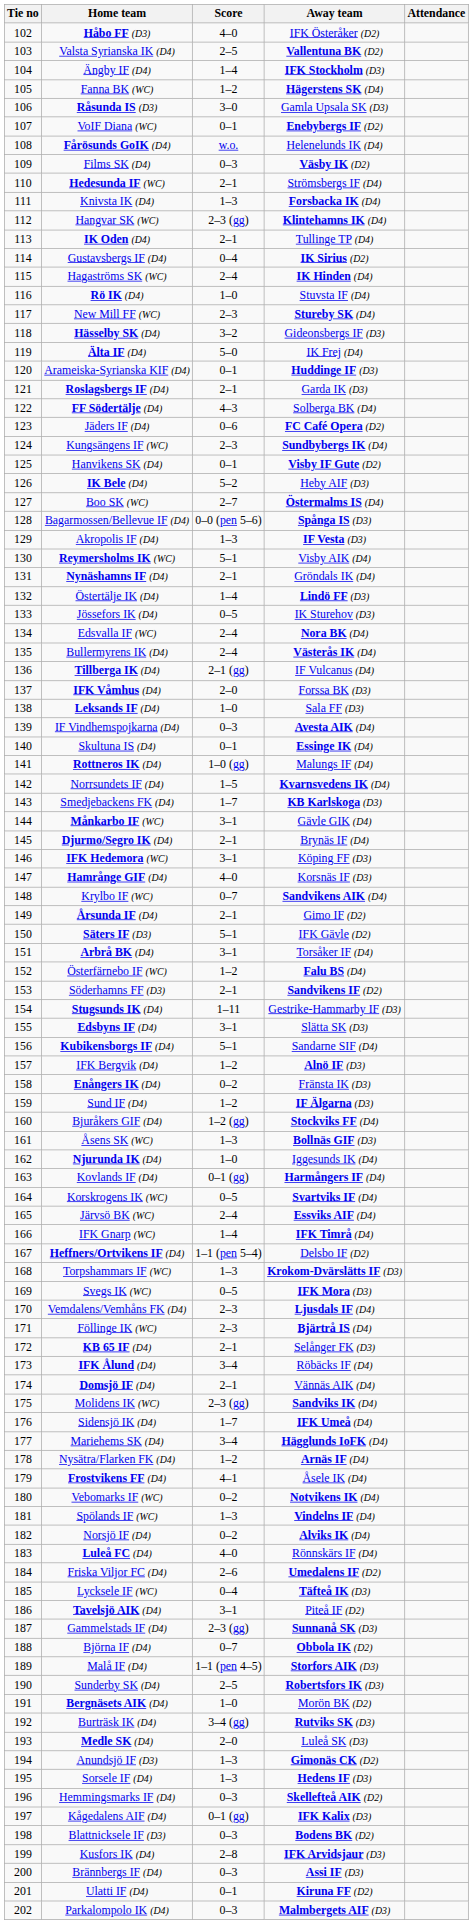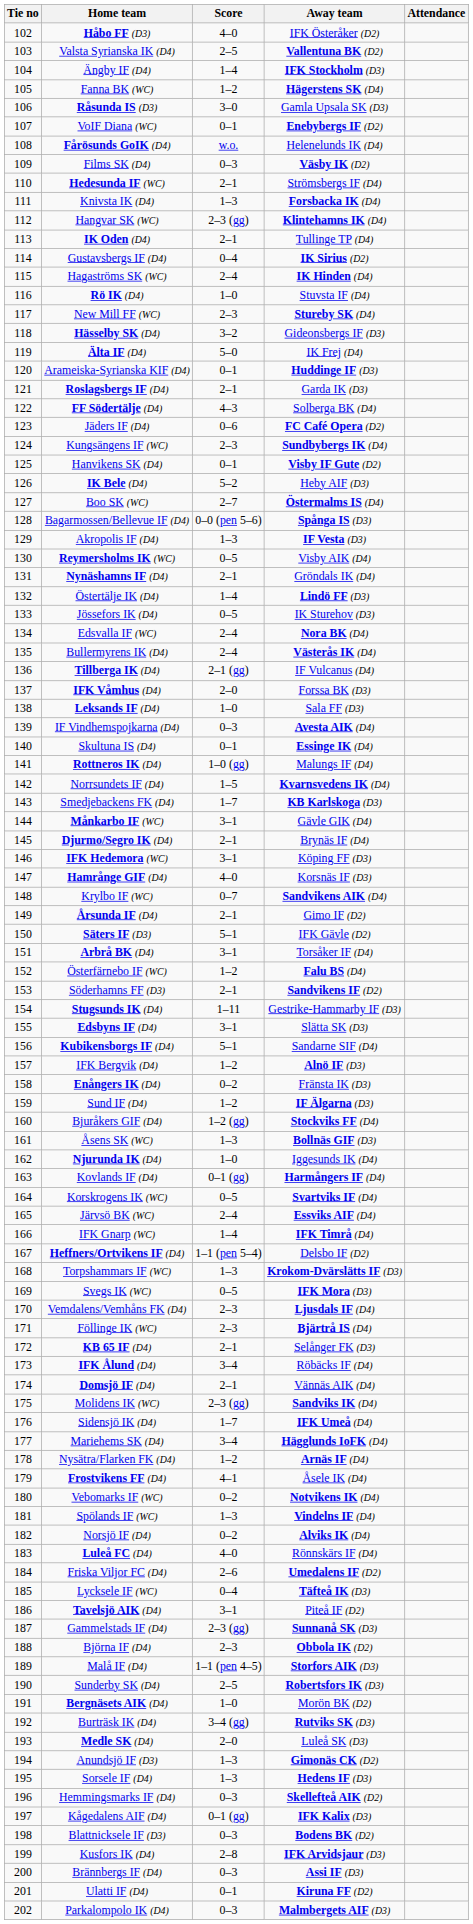 <table class="wikitable" style="text-align:center">
 <tr>
 <th style= width="40px">Tie no</th>
 <th style= width="150px">Home team</th>
 <th style= width="60px">Score</th>
 <th style= width="150px">Away team</th>
 <th style= width="30px">Attendance</th>
 </tr>
 <tr>
 <td>102</td>
 <td><strong><a href='#'>Håbo FF</a></strong> <em><small>(D3)</small></em></td>
 <td>4–0</td>
 <td><a href='#'>IFK Österåker</a> <em><small>(D2)</small></em></td>
 <td></td>
 </tr>
 <tr>
 <td>103</td>
 <td><a href='#'>Valsta Syrianska IK</a> <em><small>(D4)</small></em></td>
 <td>2–5</td>
 <td><strong><a href='#'>Vallentuna BK</a></strong> <em><small>(D2)</small></em></td>
 <td></td>
 </tr>
 <tr>
 <td>104</td>
 <td><a href='#'>Ängby IF</a> <em><small>(D4)</small></em></td>
 <td>1–4</td>
 <td><strong><a href='#'>IFK Stockholm</a></strong> <em><small>(D3)</small></em></td>
 <td></td>
 </tr>
 <tr>
 <td>105</td>
 <td><a href='#'>Fanna BK</a> <em><small>(WC)</small></em></td>
 <td>1–2</td>
 <td><strong><a href='#'>Hägerstens SK</a></strong> <em><small>(D4)</small></em></td>
 <td></td>
 </tr>
 <tr>
 <td>106</td>
 <td><strong><a href='#'>Råsunda IS</a></strong> <em><small>(D3)</small></em></td>
 <td>3–0</td>
 <td><a href='#'>Gamla Upsala SK</a> <em><small>(D3)</small></em></td>
 <td></td>
 </tr>
 <tr>
 <td>107</td>
 <td><a href='#'>VoIF Diana</a> <em><small>(WC)</small></em></td>
 <td>0–1</td>
 <td><strong><a href='#'>Enebybergs IF</a></strong> <em><small>(D2)</small></em></td>
 <td></td>
 </tr>
 <tr>
 <td>108</td>
 <td><strong><a href='#'>Fårösunds GoIK</a></strong> <em><small>(D4)</small></em></td>
 <td><a href='#'>w.o.</a></td>
 <td><a href='#'>Helenelunds IK</a> <em><small>(D4)</small></em></td>
 <td></td>
 </tr>
 <tr>
 <td>109</td>
 <td><a href='#'>Films SK</a> <em><small>(D4)</small></em></td>
 <td>0–3</td>
 <td><strong><a href='#'>Väsby IK</a></strong> <em><small>(D2)</small></em></td>
 <td></td>
 </tr>
 <tr>
 <td>110</td>
 <td><strong><a href='#'>Hedesunda IF</a></strong> <em><small>(WC)</small></em></td>
 <td>2–1</td>
 <td><a href='#'>Strömsbergs IF</a> <em><small>(D4)</small></em></td>
 <td></td>
 </tr>
 <tr>
 <td>111</td>
 <td><a href='#'>Knivsta IK</a> <em><small>(D4)</small></em></td>
 <td>1–3</td>
 <td><strong><a href='#'>Forsbacka IK</a></strong> <em><small>(D4)</small></em></td>
 <td></td>
 </tr>
 <tr>
 <td>112</td>
 <td><a href='#'>Hangvar SK</a> <em><small>(WC)</small></em></td>
 <td>2–3 (<a href='#'>gg</a>)</td>
 <td><strong><a href='#'>Klintehamns IK</a></strong> <em><small>(D4)</small></em></td>
 <td></td>
 </tr>
 <tr>
 <td>113</td>
 <td><strong><a href='#'>IK Oden</a></strong> <em><small>(D4)</small></em></td>
 <td>2–1</td>
 <td><a href='#'>Tullinge TP</a> <em><small>(D4)</small></em></td>
 <td></td>
 </tr>
 <tr>
 <td>114</td>
 <td><a href='#'>Gustavsbergs IF</a> <em><small>(D4)</small></em></td>
 <td>0–4</td>
 <td><strong><a href='#'>IK Sirius</a></strong> <em><small>(D2)</small></em></td>
 <td></td>
 </tr>
 <tr>
 <td>115</td>
 <td><a href='#'>Hagaströms SK</a> <em><small>(WC)</small></em></td>
 <td>2–4</td>
 <td><strong><a href='#'>IK Hinden</a></strong> <em><small>(D4)</small></em></td>
 <td></td>
 </tr>
 <tr>
 <td>116</td>
 <td><strong><a href='#'>Rö IK</a></strong> <em><small>(D4)</small></em></td>
 <td>1–0</td>
 <td><a href='#'>Stuvsta IF</a> <em><small>(D4)</small></em></td>
 <td></td>
 </tr>
 <tr>
 <td>117</td>
 <td><a href='#'>New Mill FF</a> <em><small>(WC)</small></em></td>
 <td>2–3</td>
 <td><strong><a href='#'>Stureby SK</a></strong> <em><small>(D4)</small></em></td>
 <td></td>
 </tr>
 <tr>
 <td>118</td>
 <td><strong><a href='#'>Hässelby SK</a></strong> <em><small>(D4)</small></em></td>
 <td>3–2</td>
 <td><a href='#'>Gideonsbergs IF</a> <em><small>(D3)</small></em></td>
 <td></td>
 </tr>
 <tr>
 <td>119</td>
 <td><strong><a href='#'>Älta IF</a></strong> <em><small>(D4)</small></em></td>
 <td>5–0</td>
 <td><a href='#'>IK Frej</a> <em><small>(D4)</small></em></td>
 <td></td>
 </tr>
 <tr>
 <td>120</td>
 <td><a href='#'>Arameiska-Syrianska KIF</a> <em><small>(D4)</small></em></td>
 <td>0–1</td>
 <td><strong><a href='#'>Huddinge IF</a></strong> <em><small>(D3)</small></em></td>
 <td></td>
 </tr>
 <tr>
 <td>121</td>
 <td><strong><a href='#'>Roslagsbergs IF</a></strong> <em><small>(D4)</small></em></td>
 <td>2–1</td>
 <td><a href='#'>Garda IK</a> <em><small>(D3)</small></em></td>
 <td></td>
 </tr>
 <tr>
 <td>122</td>
 <td><strong><a href='#'>FF Södertälje</a></strong> <em><small>(D4)</small></em></td>
 <td>4–3</td>
 <td><a href='#'>Solberga BK</a> <em><small>(D4)</small></em></td>
 <td></td>
 </tr>
 <tr>
 <td>123</td>
 <td><a href='#'>Jäders IF</a> <em><small>(D4)</small></em></td>
 <td>0–6</td>
 <td><strong><a href='#'>FC Café Opera</a></strong> <em><small>(D2)</small></em></td>
 <td></td>
 </tr>
 <tr>
 <td>124</td>
 <td><a href='#'>Kungsängens IF</a> <em><small>(WC)</small></em></td>
 <td>2–3</td>
 <td><strong><a href='#'>Sundbybergs IK</a></strong> <em><small>(D4)</small></em></td>
 <td></td>
 </tr>
 <tr>
 <td>125</td>
 <td><a href='#'>Hanvikens SK</a> <em><small>(D4)</small></em></td>
 <td>0–1</td>
 <td><strong><a href='#'>Visby IF Gute</a></strong> <em><small>(D2)</small></em></td>
 <td></td>
 </tr>
 <tr>
 <td>126</td>
 <td><strong><a href='#'>IK Bele</a></strong> <em><small>(D4)</small></em></td>
 <td>5–2</td>
 <td><a href='#'>Heby AIF</a> <em><small>(D3)</small></em></td>
 <td></td>
 </tr>
 <tr>
 <td>127</td>
 <td><a href='#'>Boo SK</a> <em><small>(WC)</small></em></td>
 <td>2–7</td>
 <td><strong><a href='#'>Östermalms IS</a></strong> <em><small>(D4)</small></em></td>
 <td></td>
 </tr>
 <tr>
 <td>128</td>
 <td><a href='#'>Bagarmossen/Bellevue IF</a> <em><small>(D4)</small></em></td>
 <td>0–0 (<a href='#'>pen</a> 5–6)</td>
 <td><strong><a href='#'>Spånga IS</a></strong> <em><small>(D3)</small></em></td>
 <td></td>
 </tr>
 <tr>
 <td>129</td>
 <td><a href='#'>Akropolis IF</a> <em><small>(D4)</small></em></td>
 <td>1–3</td>
 <td><strong><a href='#'>IF Vesta</a></strong> <em><small>(D3)</small></em></td>
 <td></td>
 </tr>
 <tr>
 <td>130</td>
 <td><strong><a href='#'>Reymersholms IK</a></strong> <em><small>(WC)</small></em></td>
-<td>5–1</td>
+<td>0–5</td>
 <td><a href='#'>Visby AIK</a> <em><small>(D4)</small></em></td>
 <td></td>
 </tr>
 <tr>
 <td>131</td>
 <td><strong><a href='#'>Nynäshamns IF</a></strong> <em><small>(D4)</small></em></td>
 <td>2–1</td>
 <td><a href='#'>Gröndals IK</a> <em><small>(D4)</small></em></td>
 <td></td>
 </tr>
 <tr>
 <td>132</td>
 <td><a href='#'>Östertälje IK</a> <em><small>(D4)</small></em></td>
 <td>1–4</td>
 <td><strong><a href='#'>Lindö FF</a></strong> <em><small>(D3)</small></em></td>
 <td></td>
 </tr>
 <tr>
 <td>133</td>
 <td><a href='#'>Jössefors IK</a> <em><small>(D4)</small></em></td>
 <td>0–5</td>
 <td><a href='#'>IK Sturehov</a> <em><small>(D3)</small></em></td>
 <td></td>
 </tr>
 <tr>
 <td>134</td>
 <td><a href='#'>Edsvalla IF</a> <em><small>(WC)</small></em></td>
 <td>2–4</td>
 <td><strong><a href='#'>Nora BK</a></strong> <em><small>(D4)</small></em></td>
 <td></td>
 </tr>
 <tr>
 <td>135</td>
 <td><a href='#'>Bullermyrens IK</a> <em><small>(D4)</small></em></td>
 <td>2–4</td>
 <td><strong><a href='#'>Västerås IK</a></strong> <em><small>(D4)</small></em></td>
 <td></td>
 </tr>
 <tr>
 <td>136</td>
 <td><strong><a href='#'>Tillberga IK</a></strong> <em><small>(D4)</small></em></td>
 <td>2–1 (<a href='#'>gg</a>)</td>
 <td><a href='#'>IF Vulcanus</a> <em><small>(D4)</small></em></td>
 <td></td>
 </tr>
 <tr>
 <td>137</td>
 <td><strong><a href='#'>IFK Våmhus</a></strong> <em><small>(D4)</small></em></td>
 <td>2–0</td>
 <td><a href='#'>Forssa BK</a> <em><small>(D3)</small></em></td>
 <td></td>
 </tr>
 <tr>
 <td>138</td>
 <td><strong><a href='#'>Leksands IF</a></strong> <em><small>(D4)</small></em></td>
 <td>1–0</td>
 <td><a href='#'>Sala FF</a> <em><small>(D3)</small></em></td>
 <td></td>
 </tr>
 <tr>
 <td>139</td>
 <td><a href='#'>IF Vindhemspojkarna</a> <em><small>(D4)</small></em></td>
 <td>0–3</td>
 <td><strong><a href='#'>Avesta AIK</a></strong> <em><small>(D4)</small></em></td>
 <td></td>
 </tr>
 <tr>
 <td>140</td>
 <td><a href='#'>Skultuna IS</a> <em><small>(D4)</small></em></td>
 <td>0–1</td>
 <td><strong><a href='#'>Essinge IK</a></strong> <em><small>(D4)</small></em></td>
 <td></td>
 </tr>
 <tr>
 <td>141</td>
 <td><strong><a href='#'>Rottneros IK</a></strong> <em><small>(D4)</small></em></td>
 <td>1–0 (<a href='#'>gg</a>)</td>
 <td><a href='#'>Malungs IF</a> <em><small>(D4)</small></em></td>
 <td></td>
 </tr>
 <tr>
 <td>142</td>
 <td><a href='#'>Norrsundets IF</a> <em><small>(D4)</small></em></td>
 <td>1–5</td>
 <td><strong><a href='#'>Kvarnsvedens IK</a></strong> <em><small>(D4)</small></em></td>
 <td></td>
 </tr>
 <tr>
 <td>143</td>
 <td><a href='#'>Smedjebackens FK</a> <em><small>(D4)</small></em></td>
 <td>1–7</td>
 <td><strong><a href='#'>KB Karlskoga</a></strong> <em><small>(D3)</small></em></td>
 <td></td>
 </tr>
 <tr>
 <td>144</td>
 <td><strong><a href='#'>Månkarbo IF</a></strong> <em><small>(WC)</small></em></td>
 <td>3–1</td>
 <td><a href='#'>Gävle GIK</a> <em><small>(D4)</small></em></td>
 <td></td>
 </tr>
 <tr>
 <td>145</td>
 <td><strong><a href='#'>Djurmo/Segro IK</a></strong> <em><small>(D4)</small></em></td>
 <td>2–1</td>
 <td><a href='#'>Brynäs IF</a> <em><small>(D4)</small></em></td>
 <td></td>
 </tr>
 <tr>
 <td>146</td>
 <td><strong><a href='#'>IFK Hedemora</a></strong> <em><small>(WC)</small></em></td>
 <td>3–1</td>
 <td><a href='#'>Köping FF</a> <em><small>(D3)</small></em></td>
 <td></td>
 </tr>
 <tr>
 <td>147</td>
 <td><strong><a href='#'>Hamrånge GIF</a></strong> <em><small>(D4)</small></em></td>
 <td>4–0</td>
 <td><a href='#'>Korsnäs IF</a> <em><small>(D3)</small></em></td>
 <td></td>
 </tr>
 <tr>
 <td>148</td>
 <td><a href='#'>Krylbo IF</a> <em><small>(WC)</small></em></td>
 <td>0–7</td>
 <td><strong><a href='#'>Sandvikens AIK</a></strong> <em><small>(D4)</small></em></td>
 <td></td>
 </tr>
 <tr>
 <td>149</td>
 <td><strong><a href='#'>Årsunda IF</a></strong> <em><small>(D4)</small></em></td>
 <td>2–1</td>
 <td><a href='#'>Gimo IF</a> <em><small>(D2)</small></em></td>
 <td></td>
 </tr>
 <tr>
 <td>150</td>
 <td><strong><a href='#'>Säters IF</a></strong> <em><small>(D3)</small></em></td>
 <td>5–1</td>
 <td><a href='#'>IFK Gävle</a> <em><small>(D2)</small></em></td>
 <td></td>
 </tr>
 <tr>
 <td>151</td>
 <td><strong><a href='#'>Arbrå BK</a></strong> <em><small>(D4)</small></em></td>
 <td>3–1</td>
 <td><a href='#'>Torsåker IF</a> <em><small>(D4)</small></em></td>
 <td></td>
 </tr>
 <tr>
 <td>152</td>
 <td><a href='#'>Österfärnebo IF</a> <em><small>(WC)</small></em></td>
 <td>1–2</td>
 <td><strong><a href='#'>Falu BS</a></strong> <em><small>(D4)</small></em></td>
 <td></td>
 </tr>
 <tr>
 <td>153</td>
 <td><a href='#'>Söderhamns FF</a> <em><small>(D3)</small></em></td>
 <td>2–1</td>
 <td><strong><a href='#'>Sandvikens IF</a></strong> <em><small>(D2)</small></em></td>
 <td></td>
 </tr>
 <tr>
 <td>154</td>
 <td><strong><a href='#'>Stugsunds IK</a></strong> <em><small>(D4)</small></em></td>
 <td>1–11</td>
 <td><a href='#'>Gestrike-Hammarby IF</a> <em><small>(D3)</small></em></td>
 <td></td>
 </tr>
 <tr>
 <td>155</td>
 <td><strong><a href='#'>Edsbyns IF</a></strong> <em><small>(D4)</small></em></td>
 <td>3–1</td>
 <td><a href='#'>Slätta SK</a> <em><small>(D3)</small></em></td>
 <td></td>
 </tr>
 <tr>
 <td>156</td>
 <td><strong><a href='#'>Kubikensborgs IF</a></strong> <em><small>(D4)</small></em></td>
 <td>5–1</td>
 <td><a href='#'>Sandarne SIF</a> <em><small>(D4)</small></em></td>
 <td></td>
 </tr>
 <tr>
 <td>157</td>
 <td><a href='#'>IFK Bergvik</a> <em><small>(D4)</small></em></td>
 <td>1–2</td>
 <td><strong><a href='#'>Alnö IF</a></strong> <em><small>(D3)</small></em></td>
 <td></td>
 </tr>
 <tr>
 <td>158</td>
 <td><strong><a href='#'>Enångers IK</a></strong> <em><small>(D4)</small></em></td>
 <td>0–2</td>
 <td><a href='#'>Fränsta IK</a> <em><small>(D3)</small></em></td>
 <td></td>
 </tr>
 <tr>
 <td>159</td>
 <td><a href='#'>Sund IF</a> <em><small>(D4)</small></em></td>
 <td>1–2</td>
 <td><strong><a href='#'>IF Älgarna</a></strong> <em><small>(D3)</small></em></td>
 <td></td>
 </tr>
 <tr>
 <td>160</td>
 <td><a href='#'>Bjuråkers GIF</a> <em><small>(D4)</small></em></td>
 <td>1–2 (<a href='#'>gg</a>)</td>
 <td><strong><a href='#'>Stockviks FF</a></strong> <em><small>(D4)</small></em></td>
 <td></td>
 </tr>
 <tr>
 <td>161</td>
 <td><a href='#'>Åsens SK</a> <em><small>(WC)</small></em></td>
 <td>1–3</td>
 <td><strong><a href='#'>Bollnäs GIF</a></strong> <em><small>(D3)</small></em></td>
 <td></td>
 </tr>
 <tr>
 <td>162</td>
 <td><strong><a href='#'>Njurunda IK</a></strong> <em><small>(D4)</small></em></td>
 <td>1–0</td>
 <td><a href='#'>Iggesunds IK</a> <em><small>(D4)</small></em></td>
 <td></td>
 </tr>
 <tr>
 <td>163</td>
 <td><a href='#'>Kovlands IF</a> <em><small>(D4)</small></em></td>
 <td>0–1 (<a href='#'>gg</a>)</td>
 <td><strong><a href='#'>Harmångers IF</a></strong> <em><small>(D4)</small></em></td>
 <td></td>
 </tr>
 <tr>
 <td>164</td>
 <td><a href='#'>Korskrogens IK</a> <em><small>(WC)</small></em></td>
 <td>0–5</td>
 <td><strong><a href='#'>Svartviks IF</a></strong> <em><small>(D4)</small></em></td>
 <td></td>
 </tr>
 <tr>
 <td>165</td>
 <td><a href='#'>Järvsö BK</a> <em><small>(WC)</small></em></td>
 <td>2–4</td>
 <td><strong><a href='#'>Essviks AIF</a></strong> <em><small>(D4)</small></em></td>
 <td></td>
 </tr>
 <tr>
 <td>166</td>
 <td><a href='#'>IFK Gnarp</a> <em><small>(WC)</small></em></td>
 <td>1–4</td>
 <td><strong><a href='#'>IFK Timrå</a></strong> <em><small>(D4)</small></em></td>
 <td></td>
 </tr>
 <tr>
 <td>167</td>
 <td><strong><a href='#'>Heffners/Ortvikens IF</a></strong> <em><small>(D4)</small></em></td>
 <td>1–1 (<a href='#'>pen</a> 5–4)</td>
 <td><a href='#'>Delsbo IF</a> <em><small>(D2)</small></em></td>
 <td></td>
 </tr>
 <tr>
 <td>168</td>
 <td><a href='#'>Torpshammars IF</a> <em><small>(WC)</small></em></td>
 <td>1–3</td>
 <td><strong><a href='#'>Krokom-Dvärslätts IF</a></strong> <em><small>(D3)</small></em></td>
 <td></td>
 </tr>
 <tr>
 <td>169</td>
 <td><a href='#'>Svegs IK</a> <em><small>(WC)</small></em></td>
 <td>0–5</td>
 <td><strong><a href='#'>IFK Mora</a></strong> <em><small>(D3)</small></em></td>
 <td></td>
 </tr>
 <tr>
 <td>170</td>
 <td><a href='#'>Vemdalens/Vemhåns FK</a> <em><small>(D4)</small></em></td>
 <td>2–3</td>
 <td><strong><a href='#'>Ljusdals IF</a></strong> <em><small>(D4)</small></em></td>
 <td></td>
 </tr>
 <tr>
 <td>171</td>
 <td><a href='#'>Föllinge IK</a> <em><small>(WC)</small></em></td>
 <td>2–3</td>
 <td><strong><a href='#'>Bjärtrå IS</a></strong> <em><small>(D4)</small></em></td>
 <td></td>
 </tr>
 <tr>
 <td>172</td>
 <td><strong><a href='#'>KB 65 IF</a></strong> <em><small>(D4)</small></em></td>
 <td>2–1</td>
 <td><a href='#'>Selånger FK</a> <em><small>(D3)</small></em></td>
 <td></td>
 </tr>
 <tr>
 <td>173</td>
 <td><strong><a href='#'>IFK Ålund</a></strong> <em><small>(D4)</small></em></td>
 <td>3–4</td>
 <td><a href='#'>Röbäcks IF</a> <em><small>(D4)</small></em></td>
 <td></td>
 </tr>
 <tr>
 <td>174</td>
 <td><strong><a href='#'>Domsjö IF</a></strong> <em><small>(D4)</small></em></td>
 <td>2–1</td>
 <td><a href='#'>Vännäs AIK</a> <em><small>(D4)</small></em></td>
 <td></td>
 </tr>
 <tr>
 <td>175</td>
 <td><a href='#'>Molidens IK</a> <em><small>(WC)</small></em></td>
 <td>2–3 (<a href='#'>gg</a>)</td>
 <td><strong><a href='#'>Sandviks IK</a></strong> <em><small>(D4)</small></em></td>
 <td></td>
 </tr>
 <tr>
 <td>176</td>
 <td><a href='#'>Sidensjö IK</a> <em><small>(D4)</small></em></td>
 <td>1–7</td>
 <td><strong><a href='#'>IFK Umeå</a></strong> <em><small>(D4)</small></em></td>
 <td></td>
 </tr>
 <tr>
 <td>177</td>
 <td><a href='#'>Mariehems SK</a> <em><small>(D4)</small></em></td>
 <td>3–4</td>
 <td><strong><a href='#'>Hägglunds IoFK</a></strong> <em><small>(D4)</small></em></td>
 <td></td>
 </tr>
 <tr>
 <td>178</td>
 <td><a href='#'>Nysätra/Flarken FK</a> <em><small>(D4)</small></em></td>
 <td>1–2</td>
 <td><strong><a href='#'>Arnäs IF</a></strong> <em><small>(D4)</small></em></td>
 <td></td>
 </tr>
 <tr>
 <td>179</td>
 <td><strong><a href='#'>Frostvikens FF</a></strong> <em><small>(D4)</small></em></td>
 <td>4–1</td>
 <td><a href='#'>Åsele IK</a> <em><small>(D4)</small></em></td>
 <td></td>
 </tr>
 <tr>
 <td>180</td>
 <td><a href='#'>Vebomarks IF</a> <em><small>(WC)</small></em></td>
 <td>0–2</td>
 <td><strong><a href='#'>Notvikens IK</a></strong> <em><small>(D4)</small></em></td>
 <td></td>
 </tr>
 <tr>
 <td>181</td>
 <td><a href='#'>Spölands IF</a> <em><small>(WC)</small></em></td>
 <td>1–3</td>
 <td><strong><a href='#'>Vindelns IF</a></strong> <em><small>(D4)</small></em></td>
 <td></td>
 </tr>
 <tr>
 <td>182</td>
 <td><a href='#'>Norsjö IF</a> <em><small>(D4)</small></em></td>
 <td>0–2</td>
 <td><strong><a href='#'>Alviks IK</a></strong> <em><small>(D4)</small></em></td>
 <td></td>
 </tr>
 <tr>
 <td>183</td>
 <td><strong><a href='#'>Luleå FC</a></strong> <em><small>(D4)</small></em></td>
 <td>4–0</td>
 <td><a href='#'>Rönnskärs IF</a> <em><small>(D4)</small></em></td>
 <td></td>
 </tr>
 <tr>
 <td>184</td>
 <td><a href='#'>Friska Viljor FC</a> <em><small>(D4)</small></em></td>
 <td>2–6</td>
 <td><strong><a href='#'>Umedalens IF</a></strong> <em><small>(D2)</small></em></td>
 <td></td>
 </tr>
 <tr>
 <td>185</td>
 <td><a href='#'>Lycksele IF</a> <em><small>(WC)</small></em></td>
 <td>0–4</td>
 <td><strong><a href='#'>Täfteå IK</a></strong> <em><small>(D3)</small></em></td>
 <td></td>
 </tr>
 <tr>
 <td>186</td>
 <td><strong><a href='#'>Tavelsjö AIK</a></strong> <em><small>(D4)</small></em></td>
 <td>3–1</td>
 <td><a href='#'>Piteå IF</a> <em><small>(D2)</small></em></td>
 <td></td>
 </tr>
 <tr>
 <td>187</td>
 <td><a href='#'>Gammelstads IF</a> <em><small>(D4)</small></em></td>
 <td>2–3 (<a href='#'>gg</a>)</td>
 <td><strong><a href='#'>Sunnanå SK</a></strong> <em><small>(D3)</small></em></td>
 <td></td>
 </tr>
 <tr>
 <td>188</td>
 <td><a href='#'>Björna IF</a> <em><small>(D4)</small></em></td>
-<td>0–7</td>
+<td>2–3</td>
 <td><strong><a href='#'>Obbola IK</a></strong> <em><small>(D2)</small></em></td>
 <td></td>
 </tr>
 <tr>
 <td>189</td>
 <td><a href='#'>Malå IF</a> <em><small>(D4)</small></em></td>
 <td>1–1 (<a href='#'>pen</a> 4–5)</td>
 <td><strong><a href='#'>Storfors AIK</a></strong> <em><small>(D3)</small></em></td>
 <td></td>
 </tr>
 <tr>
 <td>190</td>
 <td><a href='#'>Sunderby SK</a> <em><small>(D4)</small></em></td>
 <td>2–5</td>
 <td><strong><a href='#'>Robertsfors IK</a></strong> <em><small>(D3)</small></em></td>
 <td></td>
 </tr>
 <tr>
 <td>191</td>
 <td><strong><a href='#'>Bergnäsets AIK</a></strong> <em><small>(D4)</small></em></td>
 <td>1–0</td>
 <td><a href='#'>Morön BK</a> <em><small>(D2)</small></em></td>
 <td></td>
 </tr>
 <tr>
 <td>192</td>
 <td><a href='#'>Burträsk IK</a> <em><small>(D4)</small></em></td>
 <td>3–4 (<a href='#'>gg</a>)</td>
 <td><strong><a href='#'>Rutviks SK</a></strong> <em><small>(D3)</small></em></td>
 <td></td>
 </tr>
 <tr>
 <td>193</td>
 <td><strong><a href='#'>Medle SK</a></strong> <em><small>(D4)</small></em></td>
 <td>2–0</td>
 <td><a href='#'>Luleå SK</a> <em><small>(D3)</small></em></td>
 <td></td>
 </tr>
 <tr>
 <td>194</td>
 <td><a href='#'>Anundsjö IF</a> <em><small>(D3)</small></em></td>
 <td>1–3</td>
 <td><strong><a href='#'>Gimonäs CK</a></strong> <em><small>(D2)</small></em></td>
 <td></td>
 </tr>
 <tr>
 <td>195</td>
 <td><a href='#'>Sorsele IF</a> <em><small>(D4)</small></em></td>
 <td>1–3</td>
 <td><strong><a href='#'>Hedens IF</a></strong> <em><small>(D3)</small></em></td>
 <td></td>
 </tr>
 <tr>
 <td>196</td>
 <td><a href='#'>Hemmingsmarks IF</a> <em><small>(D4)</small></em></td>
 <td>0–3</td>
 <td><strong><a href='#'>Skellefteå AIK</a></strong> <em><small>(D2)</small></em></td>
 <td></td>
 </tr>
 <tr>
 <td>197</td>
 <td><a href='#'>Kågedalens AIF</a> <em><small>(D4)</small></em></td>
 <td>0–1 (<a href='#'>gg</a>)</td>
 <td><strong><a href='#'>IFK Kalix</a></strong> <em><small>(D3)</small></em></td>
 <td></td>
 </tr>
 <tr>
 <td>198</td>
 <td><a href='#'>Blattnicksele IF</a> <em><small>(D3)</small></em></td>
 <td>0–3</td>
 <td><strong><a href='#'>Bodens BK</a></strong> <em><small>(D2)</small></em></td>
 <td></td>
 </tr>
 <tr>
 <td>199</td>
 <td><a href='#'>Kusfors IK</a> <em><small>(D4)</small></em></td>
 <td>2–8</td>
 <td><strong><a href='#'>IFK Arvidsjaur</a></strong> <em><small>(D3)</small></em></td>
 <td></td>
 </tr>
 <tr>
 <td>200</td>
 <td><a href='#'>Brännbergs IF</a> <em><small>(D4)</small></em></td>
 <td>0–3</td>
 <td><strong><a href='#'>Assi IF</a></strong> <em><small>(D3)</small></em></td>
 <td></td>
 </tr>
 <tr>
 <td>201</td>
 <td><a href='#'>Ulatti IF</a> <em><small>(D4)</small></em></td>
 <td>0–1</td>
 <td><strong><a href='#'>Kiruna FF</a></strong> <em><small>(D2)</small></em></td>
 <td></td>
 </tr>
 <tr>
 <td>202</td>
 <td><a href='#'>Parkalompolo IK</a> <em><small>(D4)</small></em></td>
 <td>0–3</td>
 <td><strong><a href='#'>Malmbergets AIF</a></strong> <em><small>(D3)</small></em></td>
 <td></td>
 </tr>
 </table>
